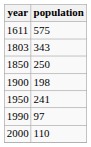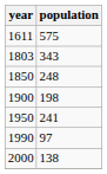 <table class="wikitable">
 <tr>
 <th>year</th>
 <th>population</th>
 </tr>
 <tr>
 <td>1611</td>
 <td>575</td>
 </tr>
 <tr>
 <td>1803</td>
 <td>343</td>
 </tr>
 <tr>
 <td>1850</td>
-<td>250</td>
+<td>248</td>
 </tr>
 <tr>
 <td>1900</td>
 <td>198</td>
 </tr>
 <tr>
 <td>1950</td>
 <td>241</td>
 </tr>
 <tr>
 <td>1990</td>
 <td>97</td>
 </tr>
 <tr>
 <td>2000</td>
-<td>110</td>
+<td>138</td>
 </tr>
 <tr>
 </tr>
 </table>
